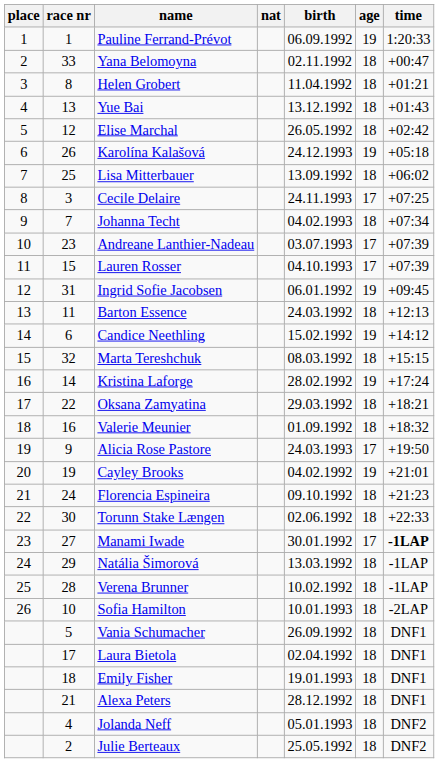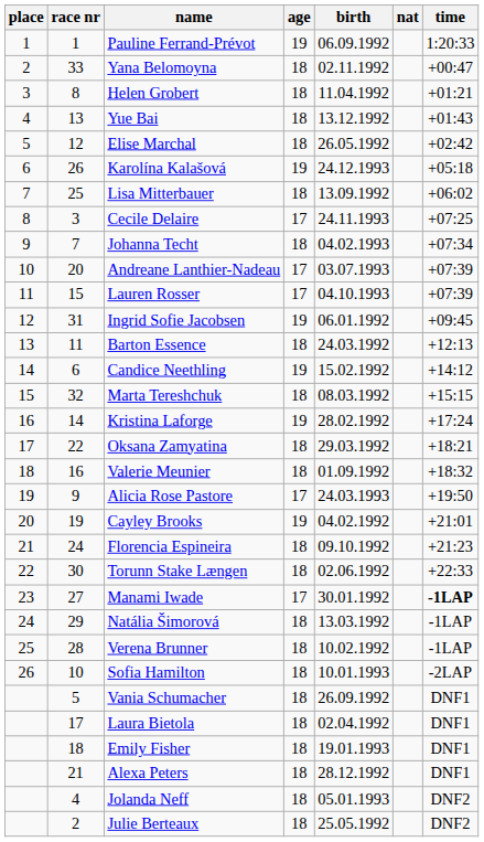 <table class="wikitable" border="1" style="text-align:center">
 <tr>
 <th>place</th>
 <th>race nr</th>
 <th>name</th>
+<th>age</th>
+<th>birth</th>
 <th>nat</th>
-<th>birth</th>
-<th>age</th>
 <th>time</th>
 </tr>
 <tr>
 <td>1</td>
 <td>1</td>
 <td align=left><a href='#'>Pauline Ferrand-Prévot</a></td>
+<td>19</td>
+<td>06.09.1992</td>
 <td align=left></td>
-<td>06.09.1992</td>
-<td>19</td>
 <td>1:20:33</td>
 </tr>
 <tr>
 <td>2</td>
 <td>33</td>
 <td align=left><a href='#'>Yana Belomoyna</a></td>
+<td>18</td>
+<td>02.11.1992</td>
 <td align=left></td>
-<td>02.11.1992</td>
-<td>18</td>
 <td>+00:47</td>
 </tr>
 <tr>
 <td>3</td>
 <td>8</td>
 <td align=left><a href='#'>Helen Grobert</a></td>
+<td>18</td>
+<td>11.04.1992</td>
 <td align=left></td>
-<td>11.04.1992</td>
-<td>18</td>
 <td>+01:21</td>
 </tr>
 <tr>
 <td>4</td>
 <td>13</td>
 <td align=left><a href='#'>Yue Bai</a></td>
+<td>18</td>
+<td>13.12.1992</td>
 <td align=left></td>
-<td>13.12.1992</td>
-<td>18</td>
 <td>+01:43</td>
 </tr>
 <tr>
 <td>5</td>
 <td>12</td>
 <td align=left><a href='#'>Elise Marchal</a></td>
+<td>18</td>
+<td>26.05.1992</td>
 <td align=left></td>
-<td>26.05.1992</td>
-<td>18</td>
 <td>+02:42</td>
 </tr>
 <tr>
 <td>6</td>
 <td>26</td>
 <td align=left><a href='#'>Karolína Kalašová</a></td>
+<td>19</td>
+<td>24.12.1993</td>
 <td align=left></td>
-<td>24.12.1993</td>
-<td>19</td>
 <td>+05:18</td>
 </tr>
 <tr>
 <td>7</td>
 <td>25</td>
 <td align=left><a href='#'>Lisa Mitterbauer</a></td>
+<td>18</td>
+<td>13.09.1992</td>
 <td align=left></td>
-<td>13.09.1992</td>
-<td>18</td>
 <td>+06:02</td>
 </tr>
 <tr>
 <td>8</td>
 <td>3</td>
 <td align=left><a href='#'>Cecile Delaire</a></td>
+<td>17</td>
+<td>24.11.1993</td>
 <td align=left></td>
-<td>24.11.1993</td>
-<td>17</td>
 <td>+07:25</td>
 </tr>
 <tr>
 <td>9</td>
 <td>7</td>
 <td align=left><a href='#'>Johanna Techt</a></td>
+<td>18</td>
+<td>04.02.1993</td>
 <td align=left></td>
-<td>04.02.1993</td>
-<td>18</td>
 <td>+07:34</td>
 </tr>
 <tr>
 <td>10</td>
-<td>23</td>
+<td>20</td>
 <td align=left><a href='#'>Andreane Lanthier-Nadeau</a></td>
+<td>17</td>
+<td>03.07.1993</td>
 <td align=left></td>
-<td>03.07.1993</td>
-<td>17</td>
 <td>+07:39</td>
 </tr>
 <tr>
 <td>11</td>
 <td>15</td>
 <td align=left><a href='#'>Lauren Rosser</a></td>
+<td>17</td>
+<td>04.10.1993</td>
 <td align=left></td>
-<td>04.10.1993</td>
-<td>17</td>
 <td>+07:39</td>
 </tr>
 <tr>
 <td>12</td>
 <td>31</td>
 <td align=left><a href='#'>Ingrid Sofie Jacobsen</a></td>
+<td>19</td>
+<td>06.01.1992</td>
 <td align=left></td>
-<td>06.01.1992</td>
-<td>19</td>
 <td>+09:45</td>
 </tr>
 <tr>
 <td>13</td>
 <td>11</td>
 <td align=left><a href='#'>Barton Essence</a></td>
+<td>18</td>
+<td>24.03.1992</td>
 <td align=left></td>
-<td>24.03.1992</td>
-<td>18</td>
 <td>+12:13</td>
 </tr>
 <tr>
 <td>14</td>
 <td>6</td>
 <td align=left><a href='#'>Candice Neethling</a></td>
+<td>19</td>
+<td>15.02.1992</td>
 <td align=left></td>
-<td>15.02.1992</td>
-<td>19</td>
 <td>+14:12</td>
 </tr>
 <tr>
 <td>15</td>
 <td>32</td>
 <td align=left><a href='#'>Marta Tereshchuk</a></td>
+<td>18</td>
+<td>08.03.1992</td>
 <td align=left></td>
-<td>08.03.1992</td>
-<td>18</td>
 <td>+15:15</td>
 </tr>
 <tr>
 <td>16</td>
 <td>14</td>
 <td align=left><a href='#'>Kristina Laforge</a></td>
+<td>19</td>
+<td>28.02.1992</td>
 <td align=left></td>
-<td>28.02.1992</td>
-<td>19</td>
 <td>+17:24</td>
 </tr>
 <tr>
 <td>17</td>
 <td>22</td>
 <td align=left><a href='#'>Oksana Zamyatina</a></td>
+<td>18</td>
+<td>29.03.1992</td>
 <td align=left></td>
-<td>29.03.1992</td>
-<td>18</td>
 <td>+18:21</td>
 </tr>
 <tr>
 <td>18</td>
 <td>16</td>
 <td align=left><a href='#'>Valerie Meunier</a></td>
+<td>18</td>
+<td>01.09.1992</td>
 <td align=left></td>
-<td>01.09.1992</td>
-<td>18</td>
 <td>+18:32</td>
 </tr>
 <tr>
 <td>19</td>
 <td>9</td>
 <td align=left><a href='#'>Alicia Rose Pastore</a></td>
+<td>17</td>
+<td>24.03.1993</td>
 <td align=left></td>
-<td>24.03.1993</td>
-<td>17</td>
 <td>+19:50</td>
 </tr>
 <tr>
 <td>20</td>
 <td>19</td>
 <td align=left><a href='#'>Cayley Brooks</a></td>
+<td>19</td>
+<td>04.02.1992</td>
 <td align=left></td>
-<td>04.02.1992</td>
-<td>19</td>
 <td>+21:01</td>
 </tr>
 <tr>
 <td>21</td>
 <td>24</td>
 <td align=left><a href='#'>Florencia Espineira</a></td>
+<td>18</td>
+<td>09.10.1992</td>
 <td align=left></td>
-<td>09.10.1992</td>
-<td>18</td>
 <td>+21:23</td>
 </tr>
 <tr>
 <td>22</td>
 <td>30</td>
 <td align=left><a href='#'>Torunn Stake Længen</a></td>
+<td>18</td>
+<td>02.06.1992</td>
 <td align=left></td>
-<td>02.06.1992</td>
-<td>18</td>
 <td>+22:33</td>
 </tr>
 <tr>
 <td>23</td>
 <td>27</td>
 <td align=left><a href='#'>Manami Iwade</a></td>
+<td>17</td>
+<td>30.01.1992</td>
 <td align=left></td>
-<td>30.01.1992</td>
-<td>17</td>
 <td><strong>-1LAP</strong></td>
 </tr>
 <tr>
 <td>24</td>
 <td>29</td>
 <td align=left><a href='#'>Natália Šimorová</a></td>
+<td>18</td>
+<td>13.03.1992</td>
 <td align=left></td>
-<td>13.03.1992</td>
-<td>18</td>
 <td>-1LAP</td>
 </tr>
 <tr>
 <td>25</td>
 <td>28</td>
 <td align=left><a href='#'>Verena Brunner</a></td>
+<td>18</td>
+<td>10.02.1992</td>
 <td align=left></td>
-<td>10.02.1992</td>
-<td>18</td>
 <td>-1LAP</td>
 </tr>
 <tr>
 <td>26</td>
 <td>10</td>
 <td align=left><a href='#'>Sofia Hamilton</a></td>
+<td>18</td>
+<td>10.01.1993</td>
 <td align=left></td>
-<td>10.01.1993</td>
-<td>18</td>
 <td>-2LAP</td>
 </tr>
 <tr>
 <td></td>
 <td>5</td>
 <td align=left><a href='#'>Vania Schumacher</a></td>
+<td>18</td>
+<td>26.09.1992</td>
 <td align=left></td>
-<td>26.09.1992</td>
-<td>18</td>
 <td>DNF1</td>
 </tr>
 <tr>
 <td></td>
 <td>17</td>
 <td align=left><a href='#'>Laura Bietola</a></td>
+<td>18</td>
+<td>02.04.1992</td>
 <td align=left></td>
-<td>02.04.1992</td>
-<td>18</td>
 <td>DNF1</td>
 </tr>
 <tr>
 <td></td>
 <td>18</td>
 <td align=left><a href='#'>Emily Fisher</a></td>
+<td>18</td>
+<td>19.01.1993</td>
 <td align=left></td>
-<td>19.01.1993</td>
-<td>18</td>
 <td>DNF1</td>
 </tr>
 <tr>
 <td></td>
 <td>21</td>
 <td align=left><a href='#'>Alexa Peters</a></td>
+<td>18</td>
+<td>28.12.1992</td>
 <td align=left></td>
-<td>28.12.1992</td>
-<td>18</td>
 <td>DNF1</td>
 </tr>
 <tr>
 <td></td>
 <td>4</td>
 <td align=left><a href='#'>Jolanda Neff</a></td>
+<td>18</td>
+<td>05.01.1993</td>
 <td align=left></td>
-<td>05.01.1993</td>
-<td>18</td>
 <td>DNF2</td>
 </tr>
 <tr>
 <td></td>
 <td>2</td>
 <td align=left><a href='#'>Julie Berteaux</a></td>
+<td>18</td>
+<td>25.05.1992</td>
 <td align=left></td>
-<td>25.05.1992</td>
-<td>18</td>
 <td>DNF2</td>
 </tr>
 </table>
